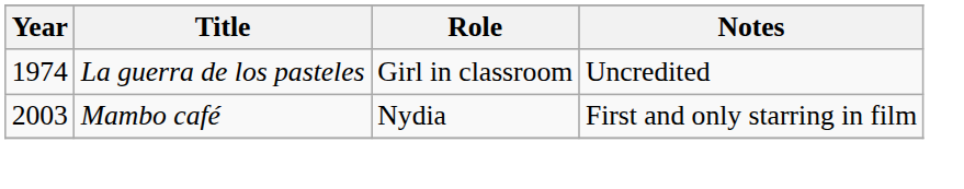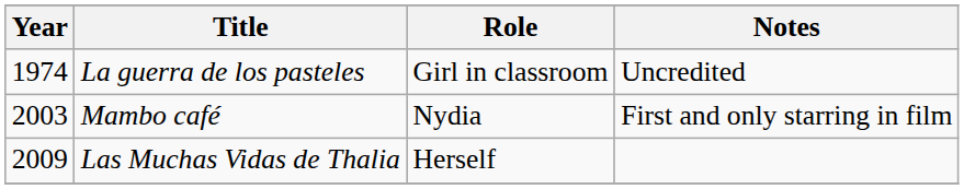 <table class="wikitable sortable">
 <tr>
 </tr>
 <tr>
 <th>Year</th>
 <th>Title</th>
 <th>Role</th>
 <th class="unsortable">Notes</th>
 </tr>
 <tr>
 <td>1974</td>
 <td><em>La guerra de los pasteles</em></td>
 <td align="left">Girl in classroom</td>
 <td align="left">Uncredited</td>
 </tr>
 <tr>
 <td>2003</td>
 <td><em>Mambo café</em></td>
 <td align="left">Nydia</td>
 <td align="left">First and only starring in film</td>
 </tr>
 <tr>
+<td>2009</td>
+<td><em>Las Muchas Vidas de Thalia</em></td>
+<td align="left">Herself</td>
+<td></td>
+</tr>
+<tr>
 </tr>
 </table>
